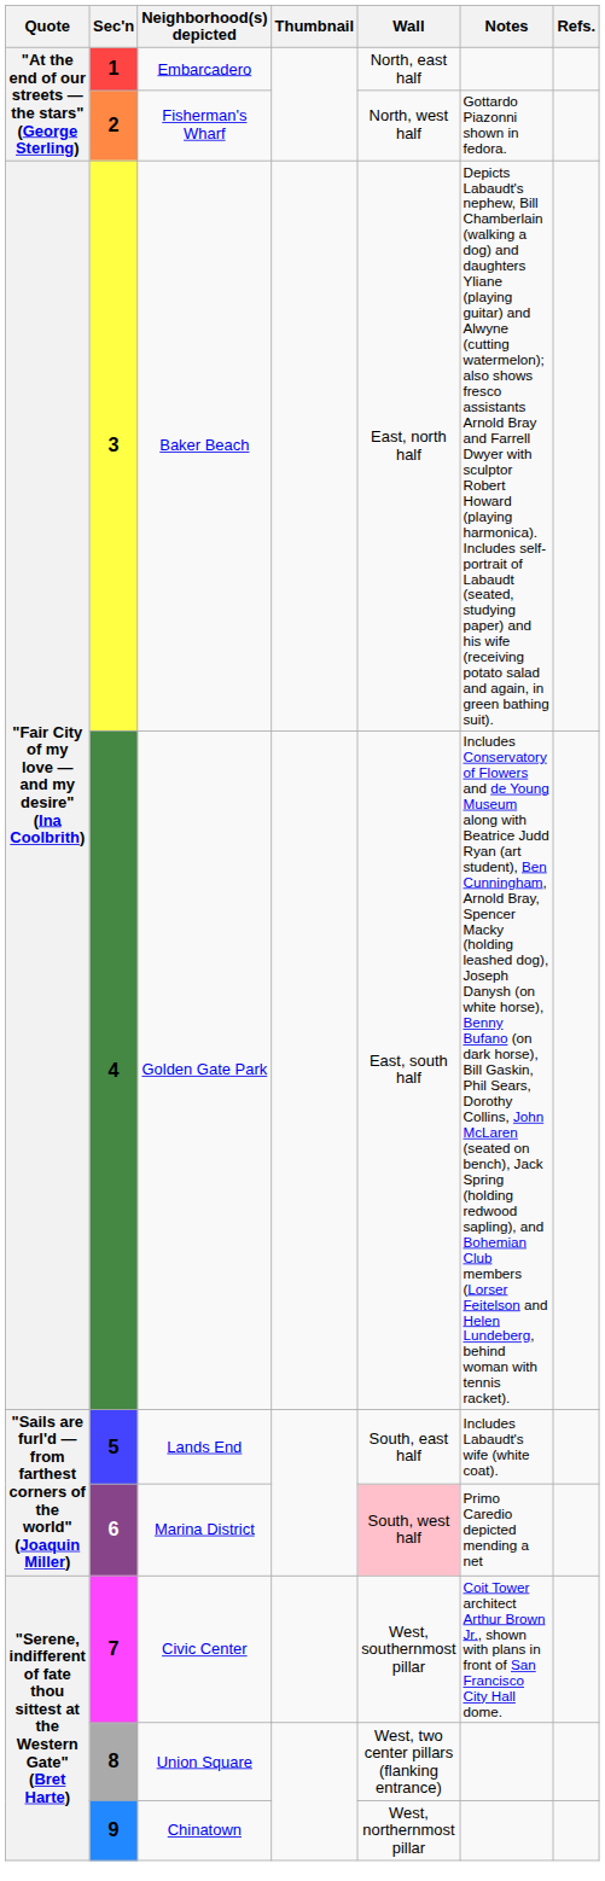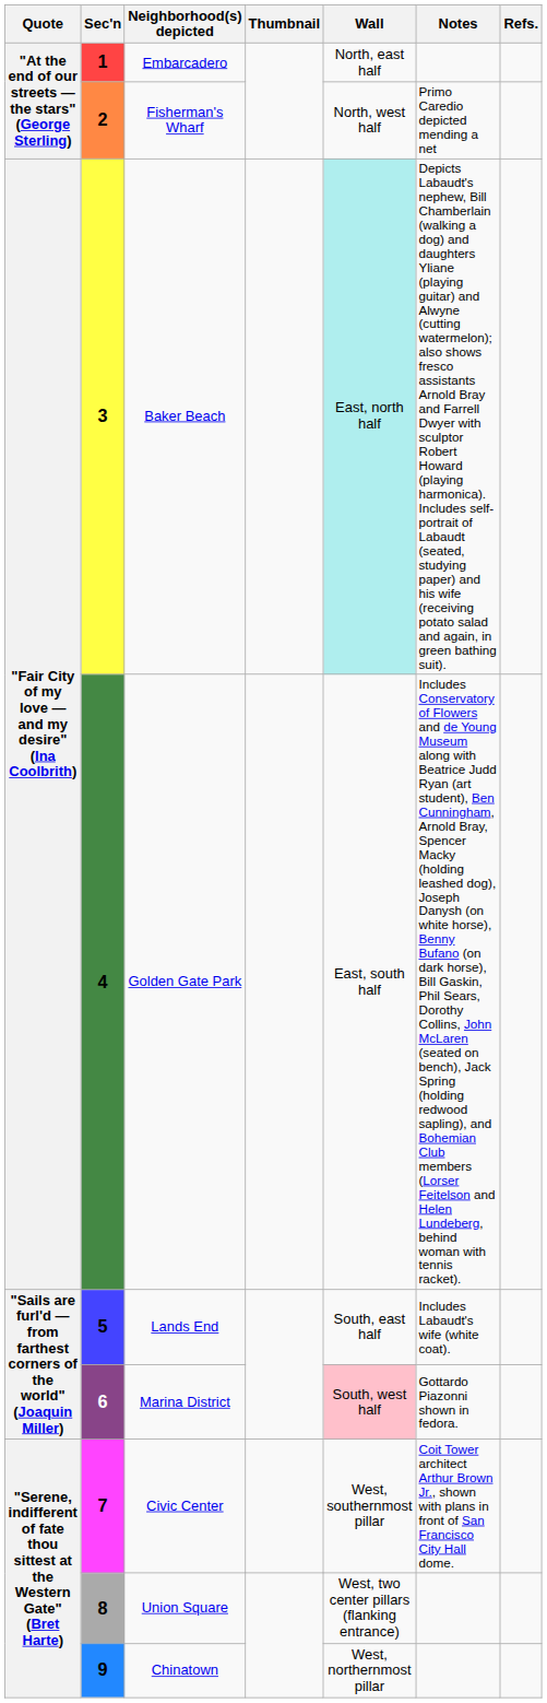 <table class="wikitable sortable" style="font-size:100%;text-align:center;">
 <tr>
 <th>Quote</th>
 <th>Sec'n</th>
 <th>Neighborhood(s) depicted</th>
 <th class="unsortable">Thumbnail</th>
 <th>Wall</th>
 <th class="unsortable">Notes</th>
 <th class="unsortable">Refs.</th>
 </tr>
 <tr>
 <th rowspan=2>"At the end of our streets — the stars"<br>(<a href='#'>George Sterling</a>)</th>
 <th style="font-size:125%;background:#f44;">1</th>
 <td><a href='#'>Embarcadero</a></td>
 <td rowspan=2></td>
 <td>North, east half</td>
 <td style="text-align:left;font-size:90%;"></td>
 <td></td>
 </tr>
 <tr>
 <th style="font-size:125%;background:#f84;">2</th>
 <td><a href='#'>Fisherman's Wharf</a></td>
 <td>North, west half</td>
-<td style="text-align:left;font-size:90%;">Gottardo Piazonni shown in fedora.</td>
+<td style="text-align:left;font-size:90%;">Primo Caredio depicted mending a net</td>
 <td></td>
 </tr>
 <tr>
 <th rowspan=2>"Fair City of my love — and my desire"<br>(<a href='#'>Ina Coolbrith</a>)</th>
 <th style="font-size:125%;background:#ff4;">3</th>
 <td><a href='#'>Baker Beach</a></td>
 <td></td>
-<td>East, north half</td>
+<td style="background: paleturquoise;">East, north half</td>
 <td style="text-align:left;font-size:90%;">Depicts Labaudt's nephew, Bill Chamberlain (walking a dog) and daughters Yliane (playing guitar) and Alwyne (cutting watermelon); also shows fresco assistants Arnold Bray and Farrell Dwyer with sculptor Robert Howard (playing harmonica). Includes self-portrait of Labaudt (seated, studying paper) and his wife (receiving potato salad and again, in green bathing suit).</td>
 <td></td>
 </tr>
 <tr>
 <th style="font-size:125%;background:#484;">4</th>
 <td><a href='#'>Golden Gate Park</a></td>
 <td></td>
 <td>East, south half</td>
 <td style="text-align:left;font-size:90%;">Includes <a href='#'>Conservatory of Flowers</a> and <a href='#'>de Young Museum</a> along with Beatrice Judd Ryan (art student), <a href='#'>Ben Cunningham</a>, Arnold Bray, Spencer Macky (holding leashed dog), Joseph Danysh (on white horse), <a href='#'>Benny Bufano</a> (on dark horse), Bill Gaskin, Phil Sears, Dorothy Collins, <a href='#'>John McLaren</a> (seated on bench), Jack Spring (holding redwood sapling), and <a href='#'>Bohemian Club</a> members (<a href='#'>Lorser Feitelson</a> and <a href='#'>Helen Lundeberg</a>, behind woman with tennis racket).</td>
 <td></td>
 </tr>
 <tr>
 <th rowspan=2>"Sails are furl'd — from farthest corners of the world"<br>(<a href='#'>Joaquin Miller</a>)</th>
 <th style="font-size:125%;background:#44f;">5</th>
 <td><a href='#'>Lands End</a></td>
 <td rowspan=2></td>
 <td>South, east half</td>
 <td style="text-align:left;font-size:90%;">Includes Labaudt's wife (white coat).</td>
 <td></td>
 </tr>
 <tr>
 <th style="font-size:125%;background:#848;color:#fff;">6</th>
 <td><a href='#'>Marina District</a></td>
 <td style="background: pink;">South, west half</td>
-<td style="text-align:left;font-size:90%;">Primo Caredio depicted mending a net</td>
+<td style="text-align:left;font-size:90%;">Gottardo Piazonni shown in fedora.</td>
 <td></td>
 </tr>
 <tr>
 <th rowspan=4>"Serene, indifferent of fate thou sittest at the Western Gate"<br>(<a href='#'>Bret Harte</a>)</th>
 <th style="font-size:125%;background:#f4f;">7</th>
 <td><a href='#'>Civic Center</a></td>
 <td rowspan=2></td>
 <td>West, southernmost pillar</td>
 <td style="text-align:left;font-size:90%;"><a href='#'>Coit Tower</a> architect <a href='#'>Arthur Brown Jr.</a>, shown with plans in front of <a href='#'>San Francisco City Hall</a> dome.</td>
 <td></td>
 </tr>
 <tr>
 <th style="font-size:125%;background:#aaa;" rowspan=2>8</th>
 <td rowspan=2><a href='#'>Union Square</a></td>
 <td rowspan=2>West, two center pillars (flanking entrance)</td>
 <td style="text-align:left;font-size:90%;" rowspan=2></td>
 <td rowspan=2></td>
 </tr>
 <tr>
 <td rowspan=2></td>
 </tr>
 <tr>
 <th style="font-size:125%;background:#28f;">9</th>
 <td><a href='#'>Chinatown</a></td>
 <td>West, northernmost pillar</td>
 <td style="text-align:left;font-size:90%;"></td>
 <td></td>
 </tr>
 </table>
